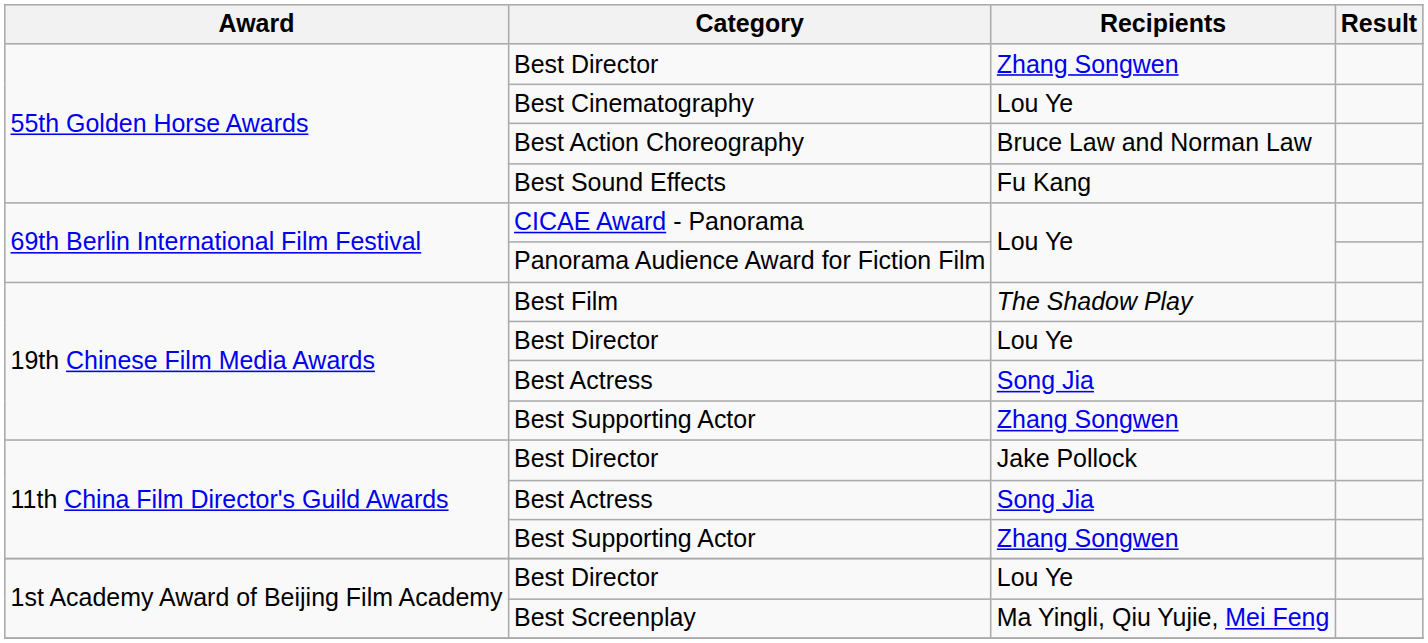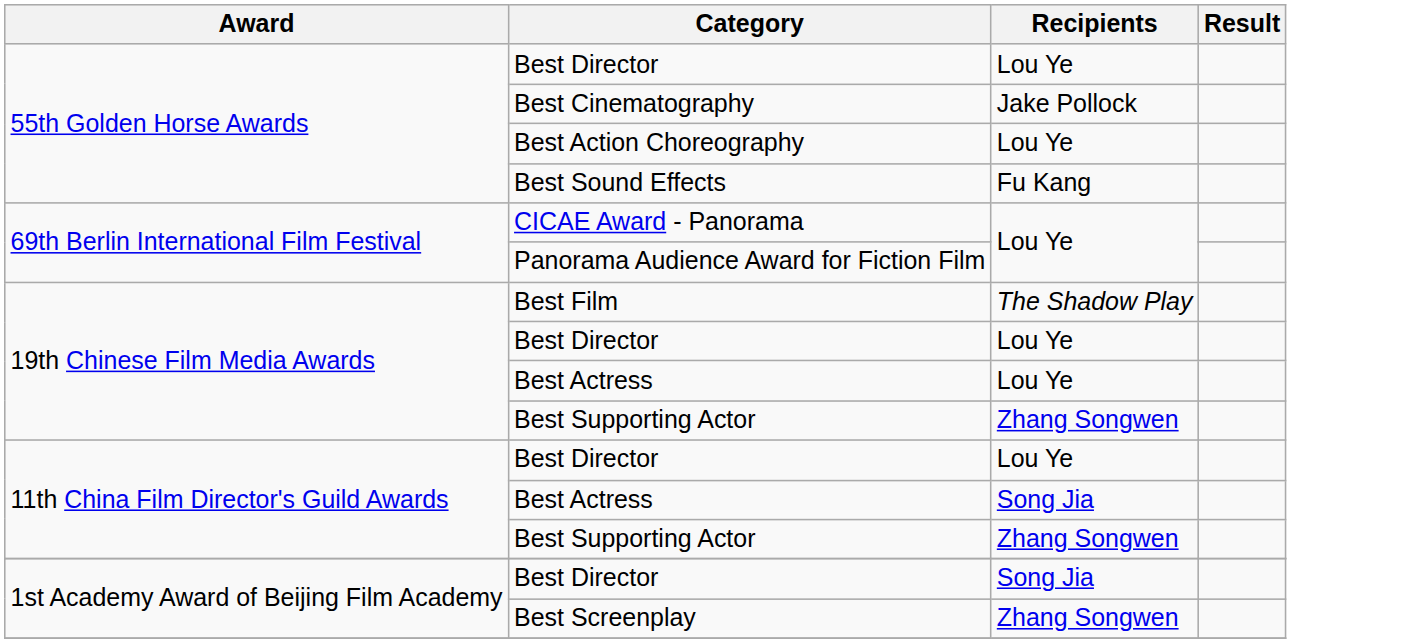 <table class=wikitable>
 <tr>
 <th>Award</th>
 <th>Category</th>
 <th>Recipients</th>
 <th>Result</th>
 </tr>
 <tr>
 <td rowspan=4><a href='#'>55th Golden Horse Awards</a></td>
 <td>Best Director</td>
-<td><a href='#'>Zhang Songwen</a></td>
+<td>Lou Ye</td>
 <td></td>
 </tr>
 <tr>
 <td>Best Cinematography</td>
-<td>Lou Ye</td>
+<td>Jake Pollock</td>
 <td></td>
 </tr>
 <tr>
 <td>Best Action Choreography</td>
-<td>Bruce Law and Norman Law</td>
+<td>Lou Ye</td>
 <td></td>
 </tr>
 <tr>
 <td>Best Sound Effects</td>
 <td>Fu Kang</td>
 <td></td>
 </tr>
 <tr>
 <td rowspan=2><a href='#'>69th Berlin International Film Festival</a></td>
 <td><a href='#'>CICAE Award</a> - Panorama</td>
 <td rowspan=2>Lou Ye</td>
 <td></td>
 </tr>
 <tr>
 <td>Panorama Audience Award for Fiction Film</td>
 <td></td>
 </tr>
 <tr>
 <td rowspan=4>19th <a href='#'>Chinese Film Media Awards</a></td>
 <td>Best Film</td>
 <td><em>The Shadow Play</em></td>
 <td></td>
 </tr>
 <tr>
 <td>Best Director</td>
 <td>Lou Ye</td>
 <td></td>
 </tr>
 <tr>
 <td>Best Actress</td>
-<td><a href='#'>Song Jia</a></td>
+<td>Lou Ye</td>
 <td></td>
 </tr>
 <tr>
 <td>Best Supporting Actor</td>
 <td><a href='#'>Zhang Songwen</a></td>
 <td></td>
 </tr>
 <tr>
 <td rowspan=3>11th <a href='#'>China Film Director's Guild Awards</a></td>
 <td>Best Director</td>
-<td>Jake Pollock</td>
+<td>Lou Ye</td>
 <td></td>
 </tr>
 <tr>
 <td>Best Actress</td>
 <td><a href='#'>Song Jia</a></td>
 <td></td>
 </tr>
 <tr>
 <td>Best Supporting Actor</td>
 <td><a href='#'>Zhang Songwen</a></td>
 <td></td>
 </tr>
 <tr>
 </tr>
 <tr>
 <td rowspan=2>1st Academy Award of Beijing Film Academy</td>
 <td>Best Director</td>
-<td>Lou Ye</td>
+<td><a href='#'>Song Jia</a></td>
 <td></td>
 </tr>
 <tr>
 <td>Best Screenplay</td>
-<td>Ma Yingli, Qiu Yujie, <a href='#'>Mei Feng</a></td>
+<td><a href='#'>Zhang Songwen</a></td>
 <td></td>
 </tr>
 <tr>
 </tr>
 </table>
